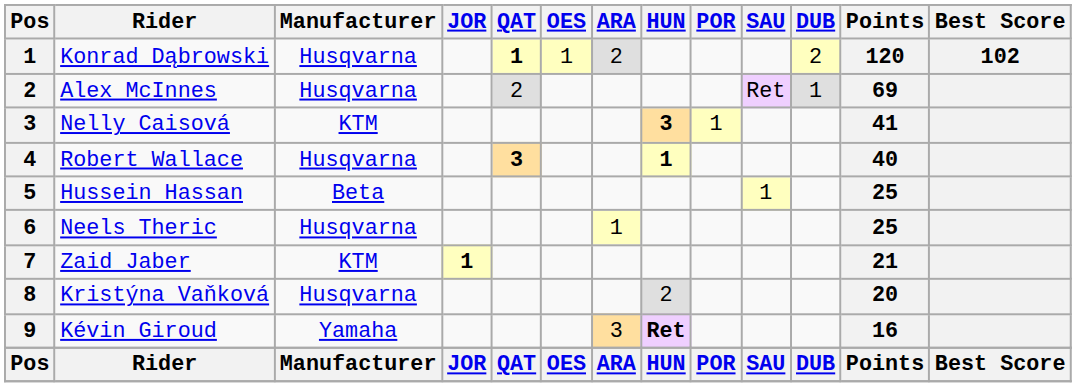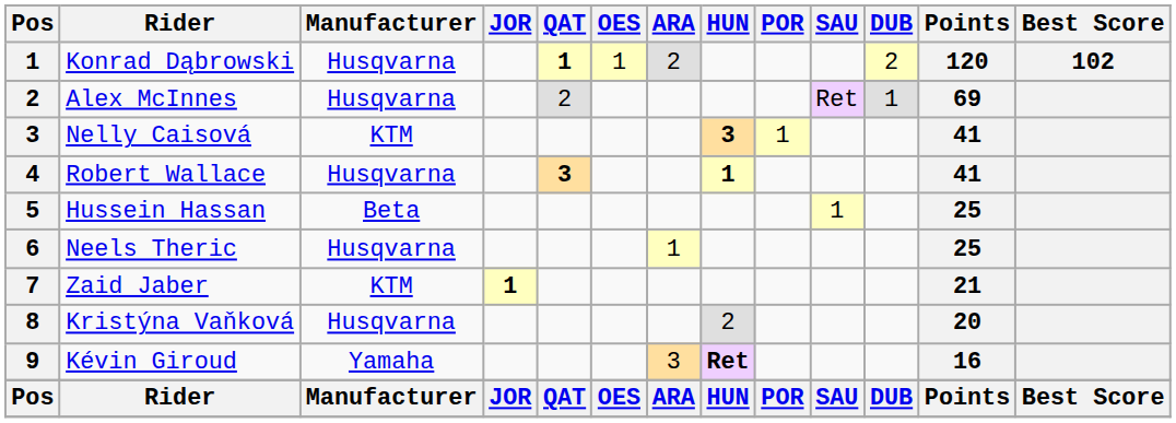 <table class="wikitable" style="font-size: 85%; text-align: center;">
 <tr valign="top">
 <th valign="middle">Pos</th>
 <th valign="middle">Rider</th>
 <th valign="middle">Manufacturer</th>
 <th><a href='#'>JOR</a><br></th>
 <th><a href='#'>QAT</a><br></th>
 <th><a href='#'>OES</a><br></th>
 <th><a href='#'>ARA</a><br></th>
 <th><a href='#'>HUN</a><br></th>
 <th><a href='#'>POR</a><br></th>
 <th><a href='#'>SAU</a><br></th>
 <th><a href='#'>DUB</a><br></th>
 <th valign="middle">Points</th>
 <th valign="middle">Best Score</th>
 </tr>
 <tr>
 <th>1</th>
 <td align=left> <a href='#'>Konrad Dąbrowski</a></td>
 <td><a href='#'>Husqvarna</a></td>
 <td></td>
 <td style="background:#ffffbf;"><strong>1</strong></td>
 <td style="background:#ffffbf;">1</td>
 <td style="background:#dfdfdf;">2</td>
 <td></td>
 <td></td>
 <td></td>
 <td style="background:#ffffbf;">2</td>
 <th>120</th>
 <th>102</th>
 </tr>
 <tr>
 <th>2</th>
 <td align=left> <a href='#'>Alex McInnes</a></td>
 <td><a href='#'>Husqvarna</a></td>
 <td></td>
 <td style="background:#dfdfdf;">2</td>
 <td></td>
 <td></td>
 <td></td>
 <td></td>
 <td style="background:#efcfff;">Ret</td>
 <td style="background:#dfdfdf;">1</td>
 <th>69</th>
 <th></th>
 </tr>
 <tr>
 <th>3</th>
 <td align=left> <a href='#'>Nelly Caisová</a></td>
 <td><a href='#'>KTM</a></td>
 <td></td>
 <td></td>
 <td></td>
 <td></td>
 <td style="background:#ffdf9f;"><strong>3</strong></td>
 <td style="background:#ffffbf;">1</td>
 <td></td>
 <td></td>
 <th>41</th>
 <th></th>
 </tr>
 <tr>
 <th>4</th>
 <td align=left> <a href='#'>Robert Wallace</a></td>
 <td><a href='#'>Husqvarna</a></td>
 <td></td>
 <td style="background:#ffdf9f;"><strong>3</strong></td>
 <td></td>
 <td></td>
 <td style="background:#ffffbf;"><strong>1</strong></td>
 <td></td>
 <td></td>
 <td></td>
-<th>40</th>
+<th>41</th>
 <th></th>
 </tr>
 <tr>
 <th>5</th>
 <td align=left> <a href='#'>Hussein Hassan</a></td>
 <td><a href='#'>Beta</a></td>
 <td></td>
 <td></td>
 <td></td>
 <td></td>
 <td></td>
 <td></td>
 <td style="background:#ffffbf;">1</td>
 <td></td>
 <th>25</th>
 <th></th>
 </tr>
 <tr>
 <th>6</th>
 <td align=left> <a href='#'>Neels Theric</a></td>
 <td><a href='#'>Husqvarna</a></td>
 <td></td>
 <td></td>
 <td></td>
 <td style="background:#ffffbf;">1</td>
 <td></td>
 <td></td>
 <td></td>
 <td></td>
 <th>25</th>
 <th></th>
 </tr>
 <tr>
 <th>7</th>
 <td align=left> <a href='#'>Zaid Jaber</a></td>
 <td><a href='#'>KTM</a></td>
 <td style="background:#ffffbf;"><strong>1</strong></td>
 <td></td>
 <td></td>
 <td></td>
 <td></td>
 <td></td>
 <td></td>
 <td></td>
 <th>21</th>
 <th></th>
 </tr>
 <tr>
 <th>8</th>
 <td align=left> <a href='#'>Kristýna Vaňková</a></td>
 <td><a href='#'>Husqvarna</a></td>
 <td></td>
 <td></td>
 <td></td>
 <td></td>
 <td style="background:#dfdfdf;">2</td>
 <td></td>
 <td></td>
 <td></td>
 <th>20</th>
 <th></th>
 </tr>
 <tr>
 <th>9</th>
 <td align=left> <a href='#'>Kévin Giroud</a></td>
 <td><a href='#'>Yamaha</a></td>
 <td></td>
 <td></td>
 <td></td>
 <td style="background:#ffdf9f;">3</td>
 <td style="background:#efcfff;"><strong>Ret</strong></td>
 <td></td>
 <td></td>
 <td></td>
 <th>16</th>
 <th></th>
 </tr>
 <tr>
 </tr>
 <tr valign="top">
 <th valign="middle">Pos</th>
 <th valign="middle">Rider</th>
 <th valign="middle">Manufacturer</th>
 <th><a href='#'>JOR</a><br></th>
 <th><a href='#'>QAT</a><br></th>
 <th><a href='#'>OES</a><br></th>
 <th><a href='#'>ARA</a><br></th>
 <th><a href='#'>HUN</a><br></th>
 <th><a href='#'>POR</a><br></th>
 <th><a href='#'>SAU</a><br></th>
 <th><a href='#'>DUB</a><br></th>
 <th valign="middle">Points</th>
 <th valign="middle">Best Score</th>
 </tr>
 <tr>
 </tr>
 </table>
